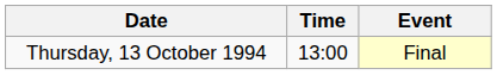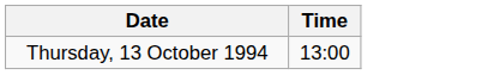 <table class = "wikitable" style="text-align:center;">
 <tr>
 <th width=220>Date</th>
 <th width=50>Time</th>
-<th width=100>Event</th>
 </tr>
 <tr>
 <td>Thursday, 13 October 1994</td>
 <td>13:00</td>
-<td bgcolor=ffffcc>Final</td>
 </tr>
 </table>
